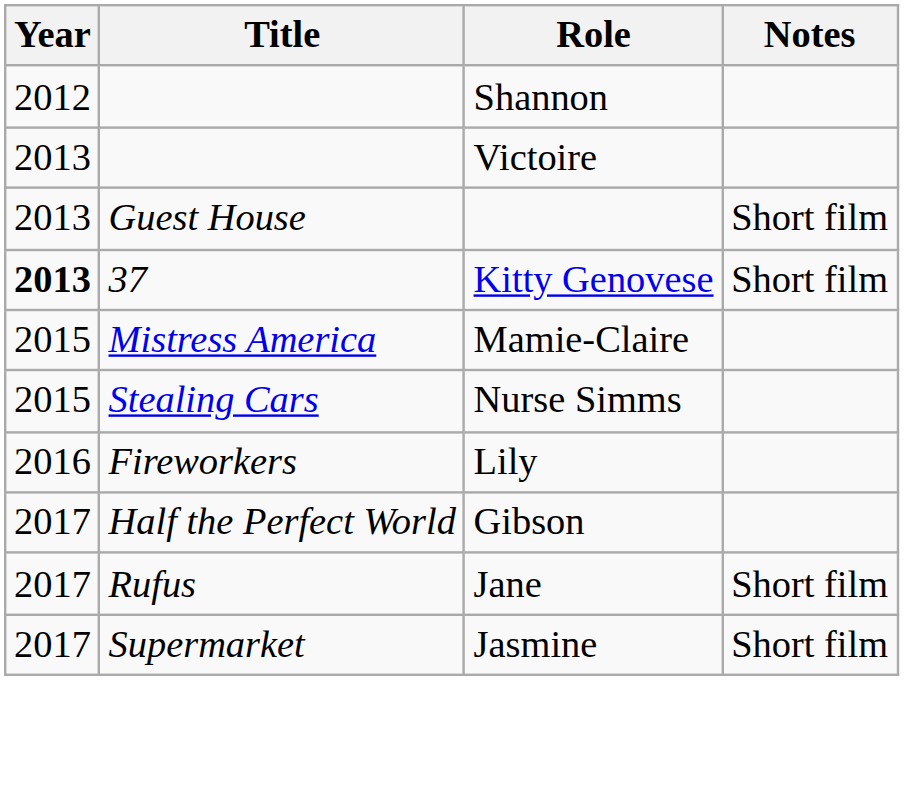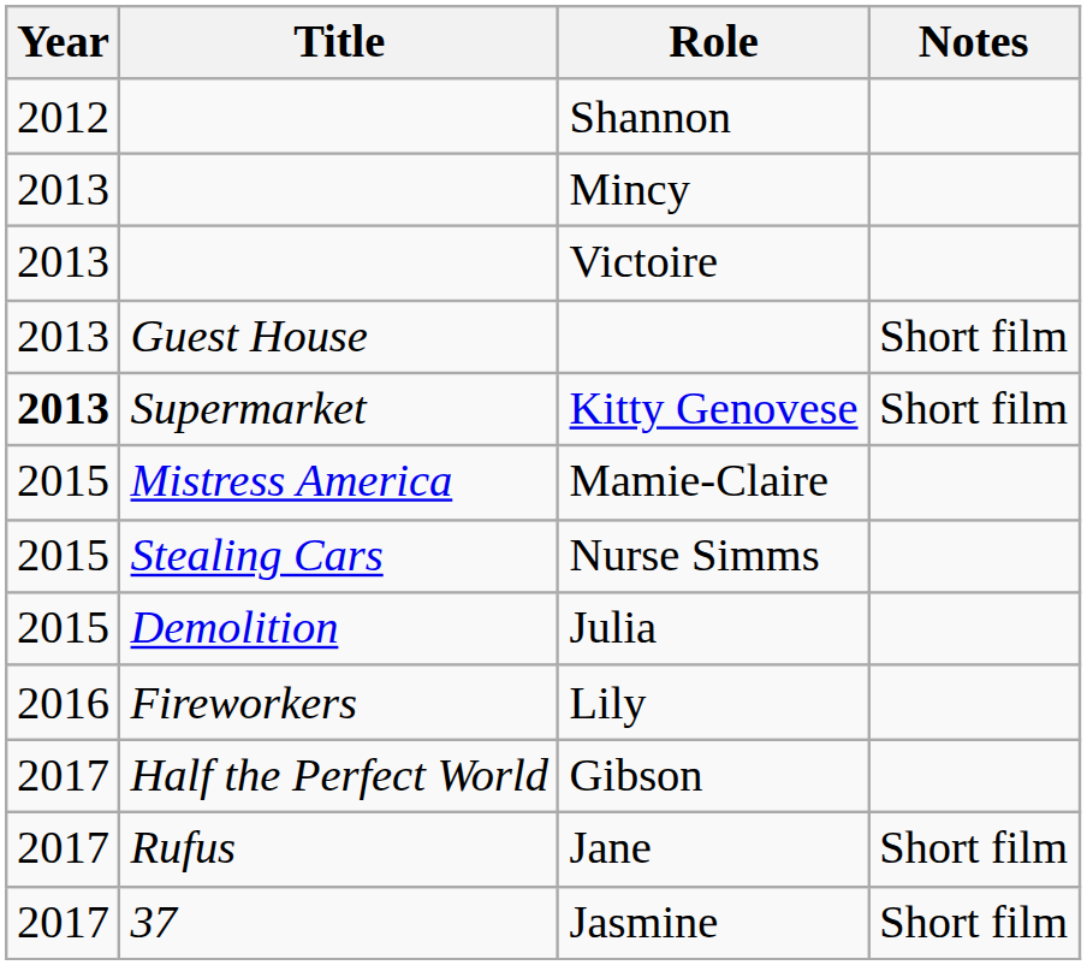 <table class="wikitable sortable">
 <tr>
 <th>Year</th>
 <th>Title</th>
 <th>Role</th>
 <th class="unsortable">Notes</th>
 </tr>
 <tr>
 <td>2012</td>
 <td><em></em></td>
 <td>Shannon</td>
 <td></td>
 </tr>
 <tr>
 <td>2013</td>
 <td><em></em></td>
+<td>Mincy</td>
+<td></td>
+</tr>
+<tr>
+<td>2013</td>
+<td><em></em></td>
 <td>Victoire</td>
 <td></td>
 </tr>
 <tr>
 <td>2013</td>
 <td><em>Guest House</em></td>
 <td></td>
 <td>Short film</td>
 </tr>
 <tr>
 <td><strong>2013</strong></td>
-<td><em>37</em></td>
+<td><em>Supermarket</em></td>
 <td><a href='#'>Kitty Genovese</a></td>
 <td>Short film</td>
 </tr>
 <tr>
 <td>2015</td>
 <td><em><a href='#'>Mistress America</a></em></td>
 <td>Mamie-Claire</td>
 <td></td>
 </tr>
 <tr>
 <td>2015</td>
 <td><em><a href='#'>Stealing Cars</a></em></td>
 <td>Nurse Simms</td>
+<td></td>
+</tr>
+<tr>
+<td>2015</td>
+<td><em><a href='#'>Demolition</a></em></td>
+<td>Julia</td>
 <td></td>
 </tr>
 <tr>
 <td>2016</td>
 <td><em>Fireworkers</em></td>
 <td>Lily</td>
 <td></td>
 </tr>
 <tr>
 <td>2017</td>
 <td><em>Half the Perfect World</em></td>
 <td>Gibson</td>
 <td></td>
 </tr>
 <tr>
 <td>2017</td>
 <td><em>Rufus</em></td>
 <td>Jane</td>
 <td>Short film</td>
 </tr>
 <tr>
 <td>2017</td>
-<td><em>Supermarket</em></td>
+<td><em>37</em></td>
 <td>Jasmine</td>
 <td>Short film</td>
 </tr>
 </table>
